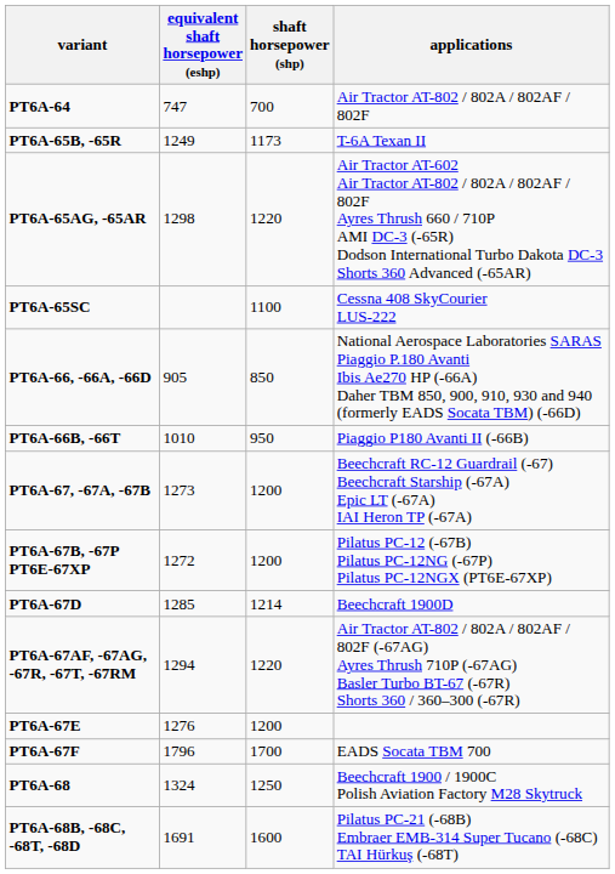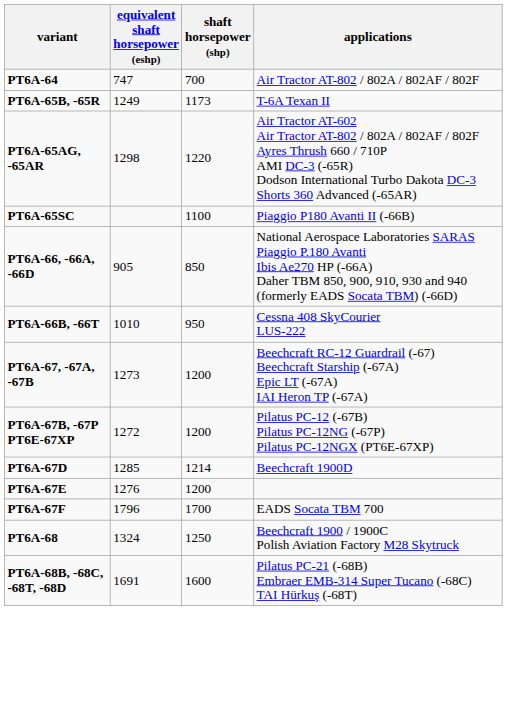 <table class="wikitable sortable">
 <tr>
 <th>variant</th>
 <th><a href='#'>equivalent<br>shaft<br>horsepower</a><br><small>(eshp)</small></th>
 <th>shaft<br>horsepower<br><small>(shp)</small></th>
 <th>applications</th>
 </tr>
 <tr>
 <td><strong>PT6A-64</strong></td>
 <td>747</td>
 <td>700</td>
 <td><a href='#'>Air Tractor AT-802</a> / 802A / 802AF / 802F</td>
 </tr>
 <tr>
 <td><strong>PT6A-65B, -65R</strong></td>
 <td>1249</td>
 <td>1173</td>
 <td><a href='#'>T-6A Texan II</a></td>
 </tr>
 <tr>
 <td><strong>PT6A-65AG, -65AR</strong></td>
 <td>1298</td>
 <td>1220</td>
 <td><a href='#'>Air Tractor AT-602</a><br><a href='#'>Air Tractor AT-802</a> / 802A / 802AF / 802F<br><a href='#'>Ayres Thrush</a> 660 / 710P<br>AMI <a href='#'>DC-3</a> (-65R)<br>Dodson International Turbo Dakota <a href='#'>DC-3</a><br><a href='#'>Shorts 360</a> Advanced (-65AR)</td>
 </tr>
 <tr>
 <td><strong>PT6A-65SC</strong></td>
 <td></td>
 <td>1100</td>
-<td><a href='#'>Cessna 408 SkyCourier</a> <br><a href='#'>LUS-222</a></td>
+<td><a href='#'>Piaggio P180 Avanti II</a> (-66B)</td>
 </tr>
 <tr>
 <td><strong>PT6A-66, -66A, -66D</strong></td>
 <td>905</td>
 <td>850</td>
 <td>National Aerospace Laboratories <a href='#'>SARAS</a><br><a href='#'>Piaggio P.180 Avanti</a><br><a href='#'>Ibis Ae270</a> HP (-66A)<br>Daher TBM 850, 900, 910, 930 and 940 (formerly EADS <a href='#'>Socata TBM</a>) (-66D)</td>
 </tr>
 <tr>
 <td><strong>PT6A-66B, -66T</strong></td>
 <td>1010</td>
 <td>950</td>
-<td><a href='#'>Piaggio P180 Avanti II</a> (-66B)</td>
+<td><a href='#'>Cessna 408 SkyCourier</a> <br><a href='#'>LUS-222</a></td>
 </tr>
 <tr>
 <td><strong>PT6A-67, -67A, -67B</strong></td>
 <td>1273</td>
 <td>1200</td>
 <td><a href='#'>Beechcraft RC-12 Guardrail</a> (-67)<br><a href='#'>Beechcraft Starship</a> (-67A)<br><a href='#'>Epic LT</a> (-67A)<br><a href='#'>IAI Heron TP</a> (-67A)</td>
 </tr>
 <tr>
 <td><strong>PT6A-67B, -67P<br>PT6E-67XP</strong></td>
 <td>1272</td>
 <td>1200</td>
 <td><a href='#'>Pilatus PC-12</a> (-67B)<br><a href='#'>Pilatus PC-12NG</a> (-67P)<br><a href='#'>Pilatus PC-12NGX</a> (PT6E-67XP)</td>
 </tr>
 <tr>
 <td><strong>PT6A-67D</strong></td>
 <td>1285</td>
 <td>1214</td>
 <td><a href='#'>Beechcraft 1900D</a></td>
-</tr>
-<tr>
-<td><strong>PT6A-67AF, -67AG, -67R, -67T, -67RM</strong></td>
-<td>1294</td>
-<td>1220</td>
-<td><a href='#'>Air Tractor AT-802</a> / 802A / 802AF / 802F (-67AG)<br><a href='#'>Ayres Thrush</a> 710P (-67AG)<br><a href='#'>Basler Turbo BT-67</a> (-67R)<br><a href='#'>Shorts 360</a> / 360–300 (-67R)</td>
 </tr>
 <tr>
 <td><strong>PT6A-67E</strong></td>
 <td>1276</td>
 <td>1200</td>
 <td></td>
 </tr>
 <tr>
 <td><strong>PT6A-67F</strong></td>
 <td>1796</td>
 <td>1700</td>
 <td>EADS <a href='#'>Socata TBM</a> 700</td>
 </tr>
 <tr>
 <td><strong>PT6A-68</strong></td>
 <td>1324</td>
 <td>1250</td>
 <td><a href='#'>Beechcraft 1900</a> / 1900C<br>Polish Aviation Factory <a href='#'>M28 Skytruck</a></td>
 </tr>
 <tr>
 <td><strong>PT6A-68B, -68C, -68T, -68D</strong></td>
 <td>1691</td>
 <td>1600</td>
 <td><a href='#'>Pilatus PC-21</a> (-68B)<br><a href='#'>Embraer EMB-314 Super Tucano</a> (-68C)<br><a href='#'>TAI Hürkuş</a> (-68T)</td>
 </tr>
 </table>
